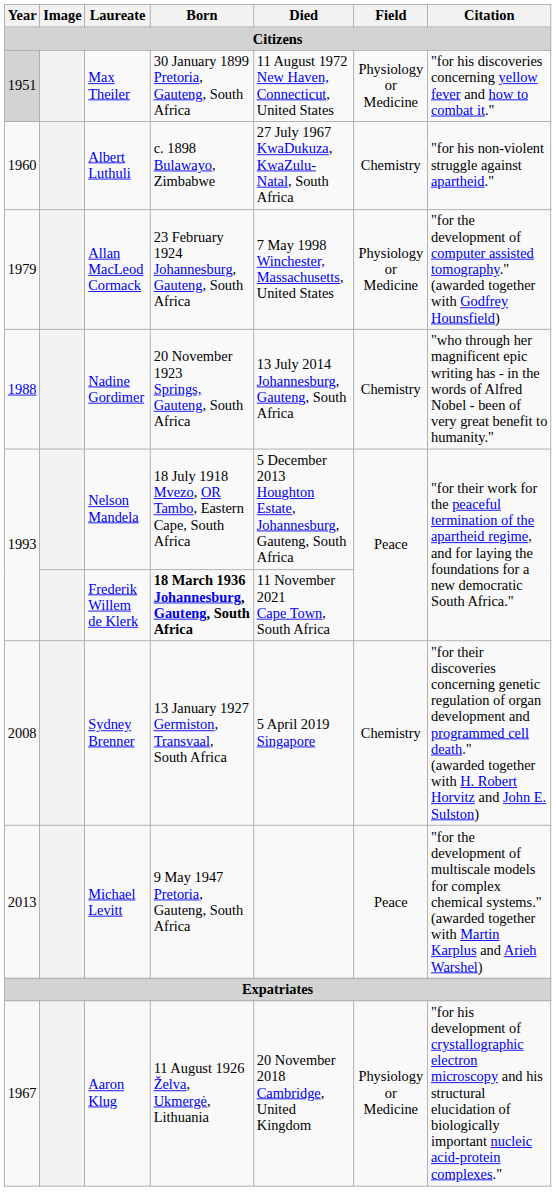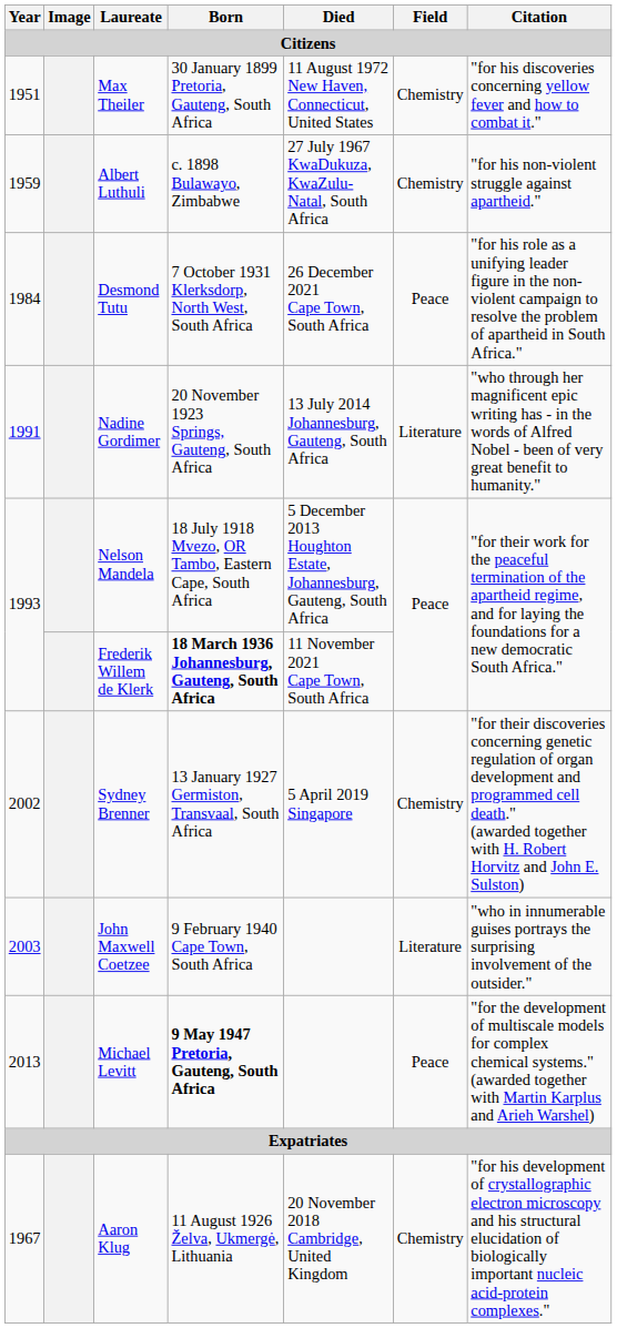 <table class="wikitable sortable">
 <tr>
 <th>Year</th>
 <th class="unportable">Image</th>
 <th>Laureate</th>
 <th>Born</th>
 <th>Died</th>
 <th>Field</th>
 <th>Citation</th>
 </tr>
 <tr>
 <td colspan=7 align=center style="background:lightgray;white-space:nowrap"><strong>Citizens</strong></td>
 </tr>
 <tr>
-<td style="background: lightgrey; text-align:center;">1951</td>
+<td style="text-align:center;">1951</td>
 <th scope="row"></th>
 <td><a href='#'>Max Theiler</a></td>
 <td>30 January 1899 <br><a href='#'>Pretoria</a>, <a href='#'>Gauteng</a>, South Africa</td>
 <td>11 August 1972 <br><a href='#'>New Haven, Connecticut</a>, United States</td>
-<td align="center">Physiology or Medicine</td>
+<td align="center">Chemistry</td>
 <td>"for his discoveries concerning <a href='#'>yellow fever</a> and <a href='#'>how to combat it</a>."</td>
 </tr>
 <tr>
-<td style="text-align:center;">1960</td>
+<td style="text-align:center;">1959</td>
 <th scope="row"></th>
 <td><a href='#'>Albert Luthuli</a></td>
 <td>c. 1898 <br><a href='#'>Bulawayo</a>, Zimbabwe</td>
 <td>27 July 1967 <br><a href='#'>KwaDukuza</a>, <a href='#'>KwaZulu-Natal</a>, South Africa</td>
 <td align="center">Chemistry</td>
 <td>"for his non-violent struggle against <a href='#'>apartheid</a>."</td>
 </tr>
 <tr>
-<td style="text-align:center;">1979</td>
+<td style="text-align:center;">1984</td>
 <th scope="row"></th>
-<td><a href='#'>Allan MacLeod Cormack</a></td>
-<td>23 February 1924 <br><a href='#'>Johannesburg</a>, <a href='#'>Gauteng</a>, South Africa</td>
-<td>7 May 1998 <br><a href='#'>Winchester, Massachusetts</a>, United States</td>
-<td align="center">Physiology or Medicine</td>
-<td>"for the development of <a href='#'>computer assisted tomography</a>."<br><span>(awarded together with  <a href='#'>Godfrey Hounsfield</a>)</span></td>
+<td><a href='#'>Desmond Tutu</a></td>
+<td>7 October 1931 <br><a href='#'>Klerksdorp</a>, <a href='#'>North West</a>, South Africa</td>
+<td>26 December 2021 <br><a href='#'>Cape Town</a>, South Africa</td>
+<td align="center">Peace</td>
+<td>"for his role as a unifying leader figure in the non-violent campaign to resolve the problem of apartheid in South Africa."</td>
 </tr>
 <tr>
-<td style="text-align:center;"><a href='#'>1988</a></td>
+<td style="text-align:center;"><a href='#'>1991</a></td>
 <th scope="row"></th>
 <td><a href='#'>Nadine Gordimer</a></td>
 <td>20 November 1923 <br><a href='#'>Springs, Gauteng</a>, South Africa</td>
 <td>13 July 2014 <br><a href='#'>Johannesburg</a>, <a href='#'>Gauteng</a>, South Africa</td>
-<td align="center">Chemistry</td>
+<td align="center">Literature</td>
 <td>"who through her magnificent epic writing has - in the words of Alfred Nobel - been of very great benefit to humanity."</td>
 </tr>
 <tr>
 <td style="text-align:center;" rowspan=2>1993</td>
 <th scope="row"></th>
 <td><a href='#'>Nelson Mandela</a></td>
 <td>18 July 1918 <br><a href='#'>Mvezo</a>, <a href='#'>OR Tambo</a>, Eastern Cape, South Africa</td>
 <td>5 December 2013 <br><a href='#'>Houghton Estate</a>, <a href='#'>Johannesburg</a>, Gauteng, South Africa</td>
 <td align="center" rowspan=2>Peace</td>
 <td rowspan=2>"for their work for the <a href='#'>peaceful termination of the apartheid regime</a>, and for laying the foundations for a new democratic South Africa."</td>
 </tr>
 <tr>
 <th scope="row"></th>
 <td><a href='#'>Frederik Willem de Klerk</a></td>
 <td><strong>18 March 1936 <br><a href='#'>Johannesburg</a>, <a href='#'>Gauteng</a>, South Africa</strong></td>
 <td>11 November 2021 <br><a href='#'>Cape Town</a>, South Africa</td>
 </tr>
 <tr>
-<td style="text-align:center;">2008</td>
+<td style="text-align:center;">2002</td>
 <th scope="row"></th>
 <td><a href='#'>Sydney Brenner</a></td>
 <td>13 January 1927 <br><a href='#'>Germiston</a>, <a href='#'>Transvaal</a>, South Africa</td>
 <td>5 April 2019 <br><a href='#'>Singapore</a></td>
 <td align="center">Chemistry</td>
 <td>"for their discoveries concerning genetic regulation of organ development and <a href='#'>programmed cell death</a>."<br><span>(awarded together with <a href='#'>H. Robert Horvitz</a> and <a href='#'>John E. Sulston</a>)</span></td>
 </tr>
 <tr>
+<td style="text-align:center;"><a href='#'>2003</a></td>
+<th scope="row"></th>
+<td><a href='#'>John Maxwell Coetzee</a></td>
+<td>9 February 1940 <br><a href='#'>Cape Town</a>, South Africa</td>
+<td></td>
+<td align="center">Literature</td>
+<td>"who in innumerable guises portrays the surprising involvement of the outsider."</td>
+</tr>
+<tr>
 <td style="text-align:center;">2013</td>
 <th scope="row"></th>
 <td><a href='#'>Michael Levitt</a></td>
-<td>9 May 1947 <br><a href='#'>Pretoria</a>, Gauteng, South Africa</td>
+<td><strong>9 May 1947 <br><a href='#'>Pretoria</a>, Gauteng, South Africa</strong></td>
 <td></td>
 <td align="center">Peace</td>
 <td>"for the development of multiscale models for complex chemical systems."<br><span>(awarded together with <a href='#'>Martin Karplus</a> and <a href='#'>Arieh Warshel</a>)</span></td>
 </tr>
 <tr>
 <td colspan=7 align=center style="background:lightgray;white-space:nowrap"><strong>Expatriates</strong></td>
 </tr>
 <tr>
 <td style="text-align:center;">1967</td>
 <th scope="row"></th>
 <td><a href='#'>Aaron Klug</a></td>
 <td>11 August 1926 <br><a href='#'>Želva</a>, <a href='#'>Ukmergė</a>, Lithuania</td>
 <td>20 November 2018 <br><a href='#'>Cambridge</a>, United Kingdom</td>
-<td align="center">Physiology or Medicine</td>
+<td align="center">Chemistry</td>
 <td>"for his development of <a href='#'>crystallographic electron microscopy</a> and his structural elucidation of biologically important <a href='#'>nucleic acid-protein complexes</a>."</td>
 </tr>
 </table>
